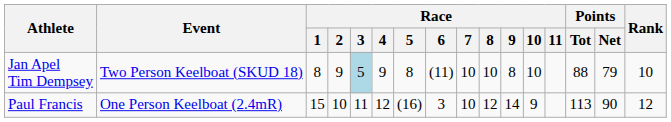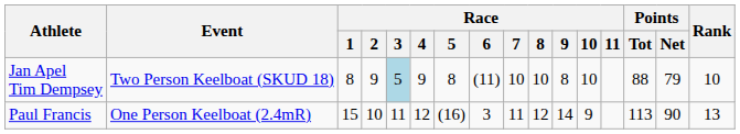 <table class=wikitable>
 <tr>
 <th rowspan="2">Athlete</th>
 <th rowspan="2">Event</th>
 <th colspan="11">Race</th>
 <th colspan="2">Points</th>
 <th rowspan="2">Rank</th>
 </tr>
 <tr>
 <th width="15">1</th>
 <th width="15">2</th>
 <th width="15">3</th>
 <th width="15">4</th>
 <th width="15">5</th>
 <th width="15">6</th>
 <th width="15">7</th>
 <th width="15">8</th>
 <th width="15">9</th>
 <th width="15">10</th>
 <th width="15">11</th>
 <th>Tot</th>
 <th>Net</th>
 </tr>
 <tr>
 <td><a href='#'>Jan Apel</a><br><a href='#'>Tim Dempsey</a></td>
 <td><a href='#'>Two Person Keelboat (SKUD 18)</a></td>
 <td align="center">8</td>
 <td align="center">9</td>
 <td align="center" style="background: lightblue;">5</td>
 <td align="center">9</td>
 <td align="center">8</td>
 <td align="center">(11)</td>
 <td align="center">10</td>
 <td align="center">10</td>
 <td align="center">8</td>
 <td align="center">10</td>
 <td align="center"></td>
 <td align="center">88</td>
 <td align="center">79</td>
 <td align="center">10</td>
 </tr>
 <tr>
 <td><a href='#'>Paul Francis</a></td>
 <td><a href='#'>One Person Keelboat (2.4mR)</a></td>
 <td align="center">15</td>
 <td align="center">10</td>
 <td align="center">11</td>
 <td align="center">12</td>
 <td align="center">(16)</td>
 <td align="center">3</td>
-<td align="center">10</td>
+<td align="center">11</td>
 <td align="center">12</td>
 <td align="center">14</td>
 <td align="center">9</td>
 <td align="center"></td>
 <td align="center">113</td>
 <td align="center">90</td>
-<td align="center">12</td>
+<td align="center">13</td>
 </tr>
 </table>
